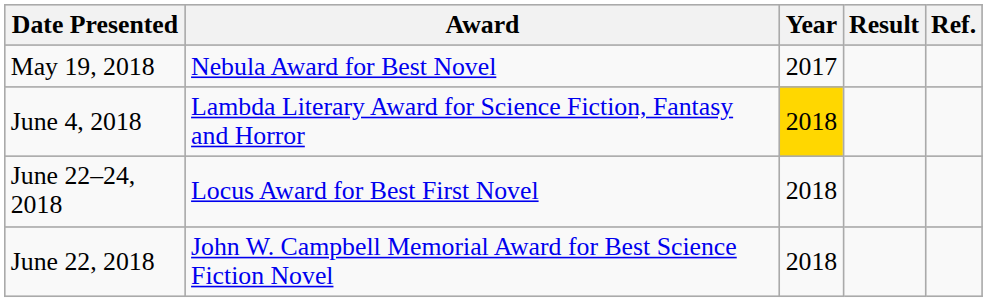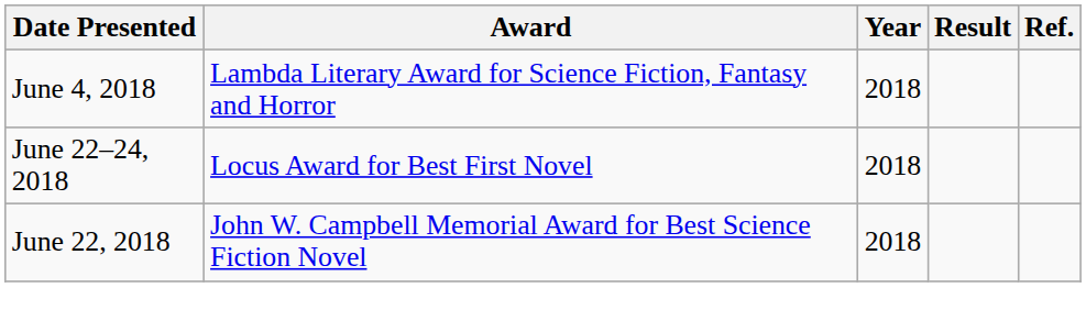 <table class="wikitable">
 <tr>
 <th>Date Presented</th>
 <th>Award</th>
 <th>Year</th>
 <th>Result</th>
 <th>Ref.</th>
 </tr>
 <tr>
-<td>May 19, 2018</td>
-<td><a href='#'>Nebula Award for Best Novel</a></td>
-<td>2017</td>
-<td></td>
-<td></td>
-</tr>
-<tr>
 <td>June 4, 2018</td>
 <td><a href='#'>Lambda Literary Award for Science Fiction, Fantasy and Horror</a></td>
-<td style="background: gold;">2018</td>
+<td>2018</td>
 <td></td>
 <td></td>
 </tr>
 <tr>
 <td>June 22–24, 2018</td>
 <td><a href='#'>Locus Award for Best First Novel</a></td>
 <td>2018</td>
 <td></td>
 <td></td>
 </tr>
 <tr>
 <td>June 22, 2018</td>
 <td><a href='#'>John W. Campbell Memorial Award for Best Science Fiction Novel</a></td>
 <td>2018</td>
 <td></td>
 <td></td>
 </tr>
 </table>
